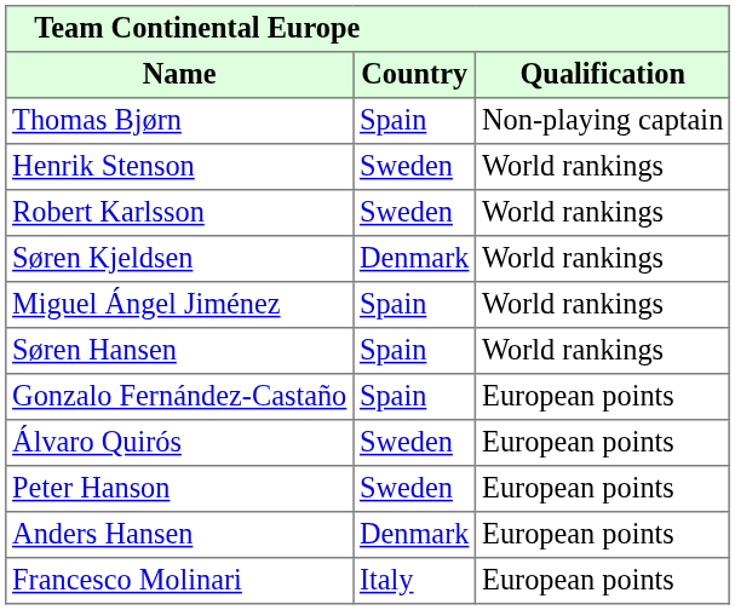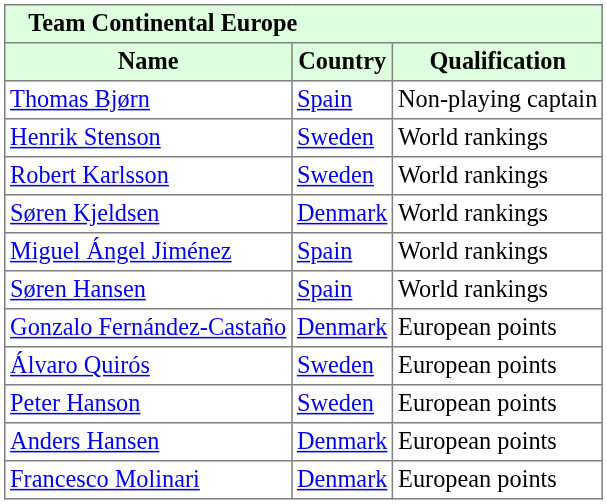 <table border="1" cellpadding="3" style="border-collapse: collapse;">
 <tr style="background:#ddffdd;">
 <td colspan=5>   <strong>Team Continental Europe</strong></td>
 </tr>
 <tr style="background:#ddffdd;">
 <th>Name</th>
 <th>Country</th>
 <th>Qualification</th>
 </tr>
 <tr>
 <td><a href='#'>Thomas Bjørn</a></td>
 <td><a href='#'>Spain</a></td>
 <td>Non-playing captain</td>
 </tr>
 <tr>
 <td><a href='#'>Henrik Stenson</a></td>
 <td><a href='#'>Sweden</a></td>
 <td>World rankings</td>
 </tr>
 <tr>
 <td><a href='#'>Robert Karlsson</a></td>
 <td><a href='#'>Sweden</a></td>
 <td>World rankings</td>
 </tr>
 <tr>
 <td><a href='#'>Søren Kjeldsen</a></td>
 <td><a href='#'>Denmark</a></td>
 <td>World rankings</td>
 </tr>
 <tr>
 <td><a href='#'>Miguel Ángel Jiménez</a></td>
 <td><a href='#'>Spain</a></td>
 <td>World rankings</td>
 </tr>
 <tr>
 <td><a href='#'>Søren Hansen</a></td>
 <td><a href='#'>Spain</a></td>
 <td>World rankings</td>
 </tr>
 <tr>
 <td><a href='#'>Gonzalo Fernández-Castaño</a></td>
-<td><a href='#'>Spain</a></td>
+<td><a href='#'>Denmark</a></td>
 <td>European points</td>
 </tr>
 <tr>
 <td><a href='#'>Álvaro Quirós</a></td>
 <td><a href='#'>Sweden</a></td>
 <td>European points</td>
 </tr>
 <tr>
 <td><a href='#'>Peter Hanson</a></td>
 <td><a href='#'>Sweden</a></td>
 <td>European points</td>
 </tr>
 <tr>
 <td><a href='#'>Anders Hansen</a></td>
 <td><a href='#'>Denmark</a></td>
 <td>European points</td>
 </tr>
 <tr>
 <td><a href='#'>Francesco Molinari</a></td>
-<td><a href='#'>Italy</a></td>
+<td><a href='#'>Denmark</a></td>
 <td>European points</td>
 </tr>
 </table>
